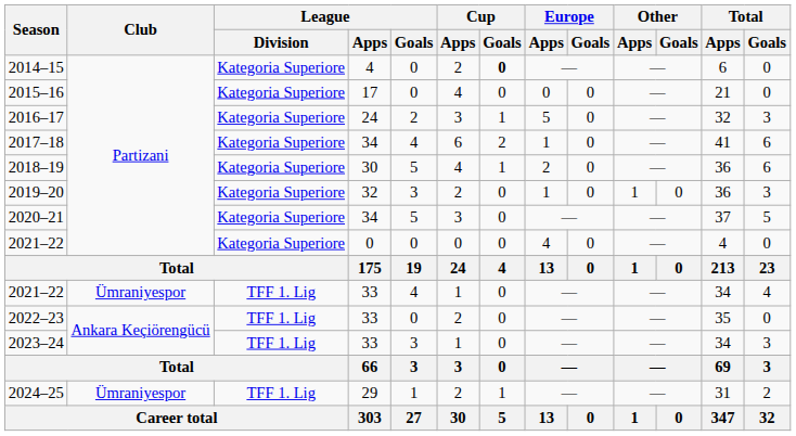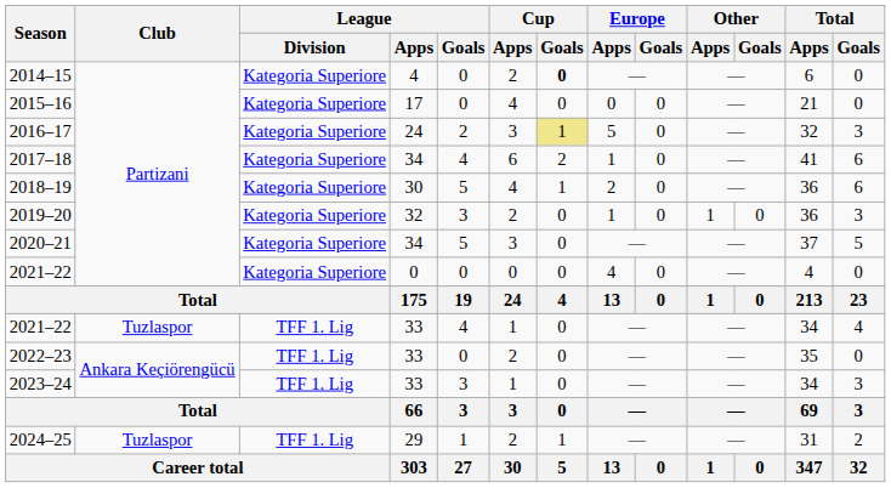 <table class="wikitable" style="text-align:center">
 <tr>
 <th rowspan="2">Season</th>
 <th rowspan="2">Club</th>
 <th colspan="3">League</th>
 <th colspan="2">Cup</th>
 <th colspan="2"><a href='#'>Europe</a></th>
 <th colspan="2">Other</th>
 <th colspan="2">Total</th>
 </tr>
 <tr>
 <th>Division</th>
 <th>Apps</th>
 <th>Goals</th>
 <th>Apps</th>
 <th>Goals</th>
 <th>Apps</th>
 <th>Goals</th>
 <th>Apps</th>
 <th>Goals</th>
 <th>Apps</th>
 <th>Goals</th>
 </tr>
 <tr>
 <td>2014–15</td>
 <td rowspan="8"><a href='#'>Partizani</a></td>
 <td><a href='#'>Kategoria Superiore</a></td>
 <td>4</td>
 <td>0</td>
 <td>2</td>
 <td><strong>0</strong></td>
 <td colspan="2">—</td>
 <td colspan="2">—</td>
 <td>6</td>
 <td>0</td>
 </tr>
 <tr>
 <td>2015–16</td>
 <td><a href='#'>Kategoria Superiore</a></td>
 <td>17</td>
 <td>0</td>
 <td>4</td>
 <td>0</td>
 <td>0</td>
 <td>0</td>
 <td colspan="2">—</td>
 <td>21</td>
 <td>0</td>
 </tr>
 <tr>
 <td>2016–17</td>
 <td><a href='#'>Kategoria Superiore</a></td>
 <td>24</td>
 <td>2</td>
 <td>3</td>
-<td>1</td>
+<td style="background: khaki;">1</td>
 <td>5</td>
 <td>0</td>
 <td colspan="2">—</td>
 <td>32</td>
 <td>3</td>
 </tr>
 <tr>
 <td>2017–18</td>
 <td><a href='#'>Kategoria Superiore</a></td>
 <td>34</td>
 <td>4</td>
 <td>6</td>
 <td>2</td>
 <td>1</td>
 <td>0</td>
 <td colspan="2">—</td>
 <td>41</td>
 <td>6</td>
 </tr>
 <tr>
 <td>2018–19</td>
 <td><a href='#'>Kategoria Superiore</a></td>
 <td>30</td>
 <td>5</td>
 <td>4</td>
 <td>1</td>
 <td>2</td>
 <td>0</td>
 <td colspan="2">—</td>
 <td>36</td>
 <td>6</td>
 </tr>
 <tr>
 <td>2019–20</td>
 <td><a href='#'>Kategoria Superiore</a></td>
 <td>32</td>
 <td>3</td>
 <td>2</td>
 <td>0</td>
 <td>1</td>
 <td>0</td>
 <td>1</td>
 <td>0</td>
 <td>36</td>
 <td>3</td>
 </tr>
 <tr>
 <td>2020–21</td>
 <td><a href='#'>Kategoria Superiore</a></td>
 <td>34</td>
 <td>5</td>
 <td>3</td>
 <td>0</td>
 <td colspan="2">—</td>
 <td colspan="2">—</td>
 <td>37</td>
 <td>5</td>
 </tr>
 <tr>
 <td>2021–22</td>
 <td><a href='#'>Kategoria Superiore</a></td>
 <td>0</td>
 <td>0</td>
 <td>0</td>
 <td>0</td>
 <td>4</td>
 <td>0</td>
 <td colspan="2">—</td>
 <td>4</td>
 <td>0</td>
 </tr>
 <tr>
 <th colspan="3">Total</th>
 <th>175</th>
 <th>19</th>
 <th>24</th>
 <th>4</th>
 <th>13</th>
 <th>0</th>
 <th>1</th>
 <th>0</th>
 <th>213</th>
 <th>23</th>
 </tr>
 <tr>
 <td>2021–22</td>
-<td><a href='#'>Ümraniyespor</a></td>
+<td><a href='#'>Tuzlaspor</a></td>
 <td><a href='#'>TFF 1. Lig</a></td>
 <td>33</td>
 <td>4</td>
 <td>1</td>
 <td>0</td>
 <td colspan="2">—</td>
 <td colspan="2">—</td>
 <td>34</td>
 <td>4</td>
 </tr>
 <tr>
 <td>2022–23</td>
 <td rowspan="2"><a href='#'>Ankara Keçiörengücü</a></td>
 <td><a href='#'>TFF 1. Lig</a></td>
 <td>33</td>
 <td>0</td>
 <td>2</td>
 <td>0</td>
 <td colspan="2">—</td>
 <td colspan="2">—</td>
 <td>35</td>
 <td>0</td>
 </tr>
 <tr>
 <td>2023–24</td>
 <td><a href='#'>TFF 1. Lig</a></td>
 <td>33</td>
 <td>3</td>
 <td>1</td>
 <td>0</td>
 <td colspan="2">—</td>
 <td colspan="2">—</td>
 <td>34</td>
 <td>3</td>
 </tr>
 <tr>
 <th colspan="3">Total</th>
 <th>66</th>
 <th>3</th>
 <th>3</th>
 <th>0</th>
 <th colspan="2">—</th>
 <th colspan="2">—</th>
 <th>69</th>
 <th>3</th>
 </tr>
 <tr>
 <td>2024–25</td>
-<td><a href='#'>Ümraniyespor</a></td>
+<td><a href='#'>Tuzlaspor</a></td>
 <td><a href='#'>TFF 1. Lig</a></td>
 <td>29</td>
 <td>1</td>
 <td>2</td>
 <td>1</td>
 <td colspan="2">—</td>
 <td colspan="2">—</td>
 <td>31</td>
 <td>2</td>
 </tr>
 <tr>
 <th colspan="3">Career total</th>
 <th>303</th>
 <th>27</th>
 <th>30</th>
 <th>5</th>
 <th>13</th>
 <th>0</th>
 <th>1</th>
 <th>0</th>
 <th>347</th>
 <th>32</th>
 </tr>
 </table>
